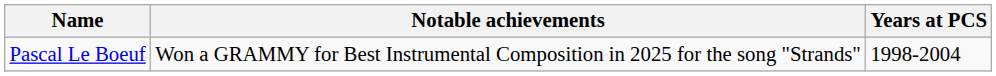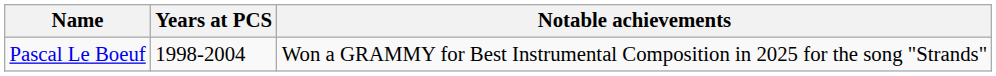 <table class="wikitable">
 <tr>
 <th>Name</th>
+<th>Years at PCS</th>
 <th>Notable achievements</th>
-<th>Years at PCS</th>
 </tr>
 <tr>
 <td><a href='#'>Pascal Le Boeuf</a></td>
+<td>1998-2004</td>
 <td>Won a GRAMMY for Best Instrumental Composition in 2025 for the song "Strands"</td>
-<td>1998-2004</td>
 </tr>
 </table>
